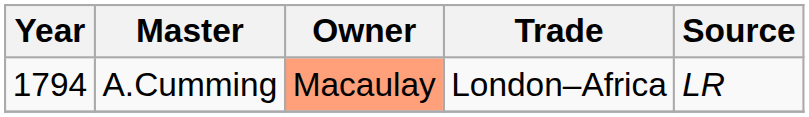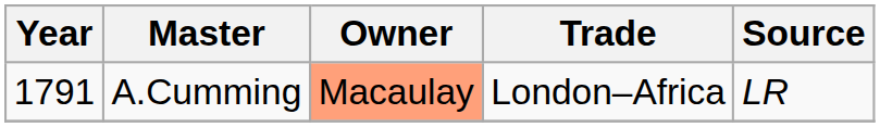 <table class=" wikitable">
 <tr>
 <th>Year</th>
 <th>Master</th>
 <th>Owner</th>
 <th>Trade</th>
 <th>Source</th>
 </tr>
 <tr>
-<td>1794</td>
+<td>1791</td>
 <td>A.Cumming</td>
 <td style="background: lightsalmon;">Macaulay</td>
 <td>London–Africa</td>
 <td><em>LR</em></td>
 </tr>
 <tr>
 </tr>
 </table>
